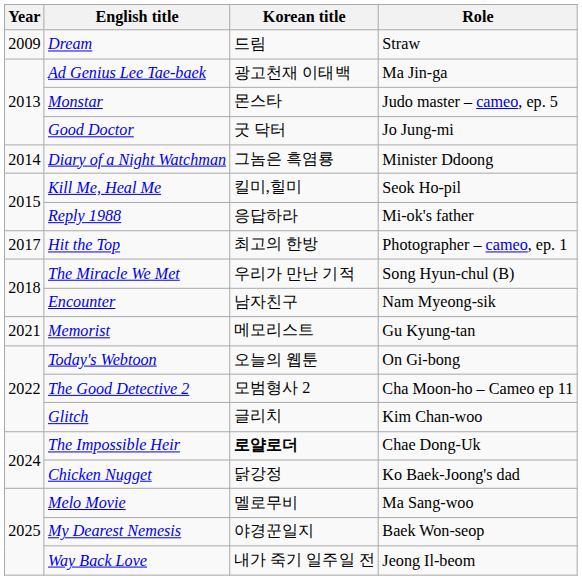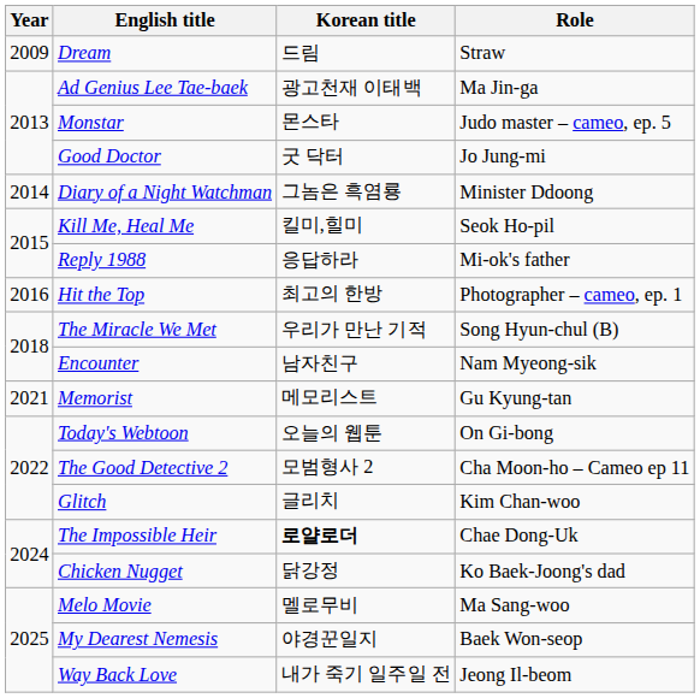 <table class="wikitable sortable">
 <tr>
 <th>Year</th>
 <th>English title</th>
 <th>Korean title</th>
 <th>Role</th>
 </tr>
 <tr>
 <td>2009</td>
 <td><em><a href='#'>Dream</a></em></td>
 <td>드림</td>
 <td>Straw</td>
 </tr>
 <tr>
 <td rowspan=3>2013</td>
 <td><em><a href='#'>Ad Genius Lee Tae-baek</a></em></td>
 <td>광고천재 이태백</td>
 <td>Ma Jin-ga</td>
 </tr>
 <tr>
 <td><em><a href='#'>Monstar</a></em></td>
 <td>몬스타</td>
 <td>Judo master – <a href='#'>cameo</a>, ep. 5</td>
 </tr>
 <tr>
 <td><em><a href='#'>Good Doctor</a></em></td>
 <td>굿 닥터</td>
 <td>Jo Jung-mi</td>
 </tr>
 <tr>
 <td>2014</td>
 <td><em><a href='#'>Diary of a Night Watchman</a></em></td>
 <td>그놈은 흑염룡</td>
 <td>Minister Ddoong</td>
 </tr>
 <tr>
 <td rowspan=2>2015</td>
 <td><em><a href='#'>Kill Me, Heal Me</a></em></td>
 <td>킬미,힐미</td>
 <td>Seok Ho-pil</td>
 </tr>
 <tr>
 <td><em><a href='#'>Reply 1988</a></em></td>
 <td>응답하라</td>
 <td>Mi-ok's father</td>
 </tr>
 <tr>
-<td>2017</td>
+<td>2016</td>
 <td><em><a href='#'>Hit the Top</a></em></td>
 <td>최고의 한방</td>
 <td>Photographer –  <a href='#'>cameo</a>, ep. 1</td>
 </tr>
 <tr>
 <td rowspan=2>2018</td>
 <td><em><a href='#'>The Miracle We Met</a></em></td>
 <td>우리가 만난 기적</td>
 <td>Song Hyun-chul (B)</td>
 </tr>
 <tr>
 <td><em><a href='#'>Encounter</a></em></td>
 <td>남자친구</td>
 <td>Nam Myeong-sik</td>
 </tr>
 <tr>
 <td>2021</td>
 <td><em><a href='#'>Memorist</a></em></td>
 <td>메모리스트</td>
 <td>Gu Kyung-tan</td>
 </tr>
 <tr>
 <td rowspan=3>2022</td>
 <td><em><a href='#'>Today's Webtoon</a></em></td>
 <td>오늘의 웹툰</td>
 <td>On Gi-bong</td>
 </tr>
 <tr>
 <td><em><a href='#'>The Good Detective 2</a></em></td>
 <td>모범형사 2</td>
 <td>Cha Moon-ho – Cameo ep 11</td>
 </tr>
 <tr>
 <td><em><a href='#'>Glitch</a></em></td>
 <td>글리치</td>
 <td>Kim Chan-woo</td>
 </tr>
 <tr>
 <td rowspan="2">2024</td>
 <td><em><a href='#'>The Impossible Heir</a></em></td>
 <td><strong>로얄로더</strong></td>
 <td>Chae Dong-Uk</td>
 </tr>
 <tr>
 <td><em><a href='#'>Chicken Nugget</a></em></td>
 <td>닭강정</td>
 <td>Ko Baek-Joong's dad</td>
 </tr>
 <tr>
 <td rowspan="3">2025</td>
 <td><em><a href='#'>Melo Movie</a></em></td>
 <td>멜로무비</td>
 <td>Ma Sang-woo</td>
 </tr>
 <tr>
 <td><em><a href='#'>My Dearest Nemesis</a></em></td>
 <td>야경꾼일지</td>
 <td>Baek Won-seop</td>
 </tr>
 <tr>
 <td><em><a href='#'>Way Back Love</a></em></td>
 <td>내가 죽기 일주일 전</td>
 <td>Jeong Il-beom</td>
 </tr>
 </table>
